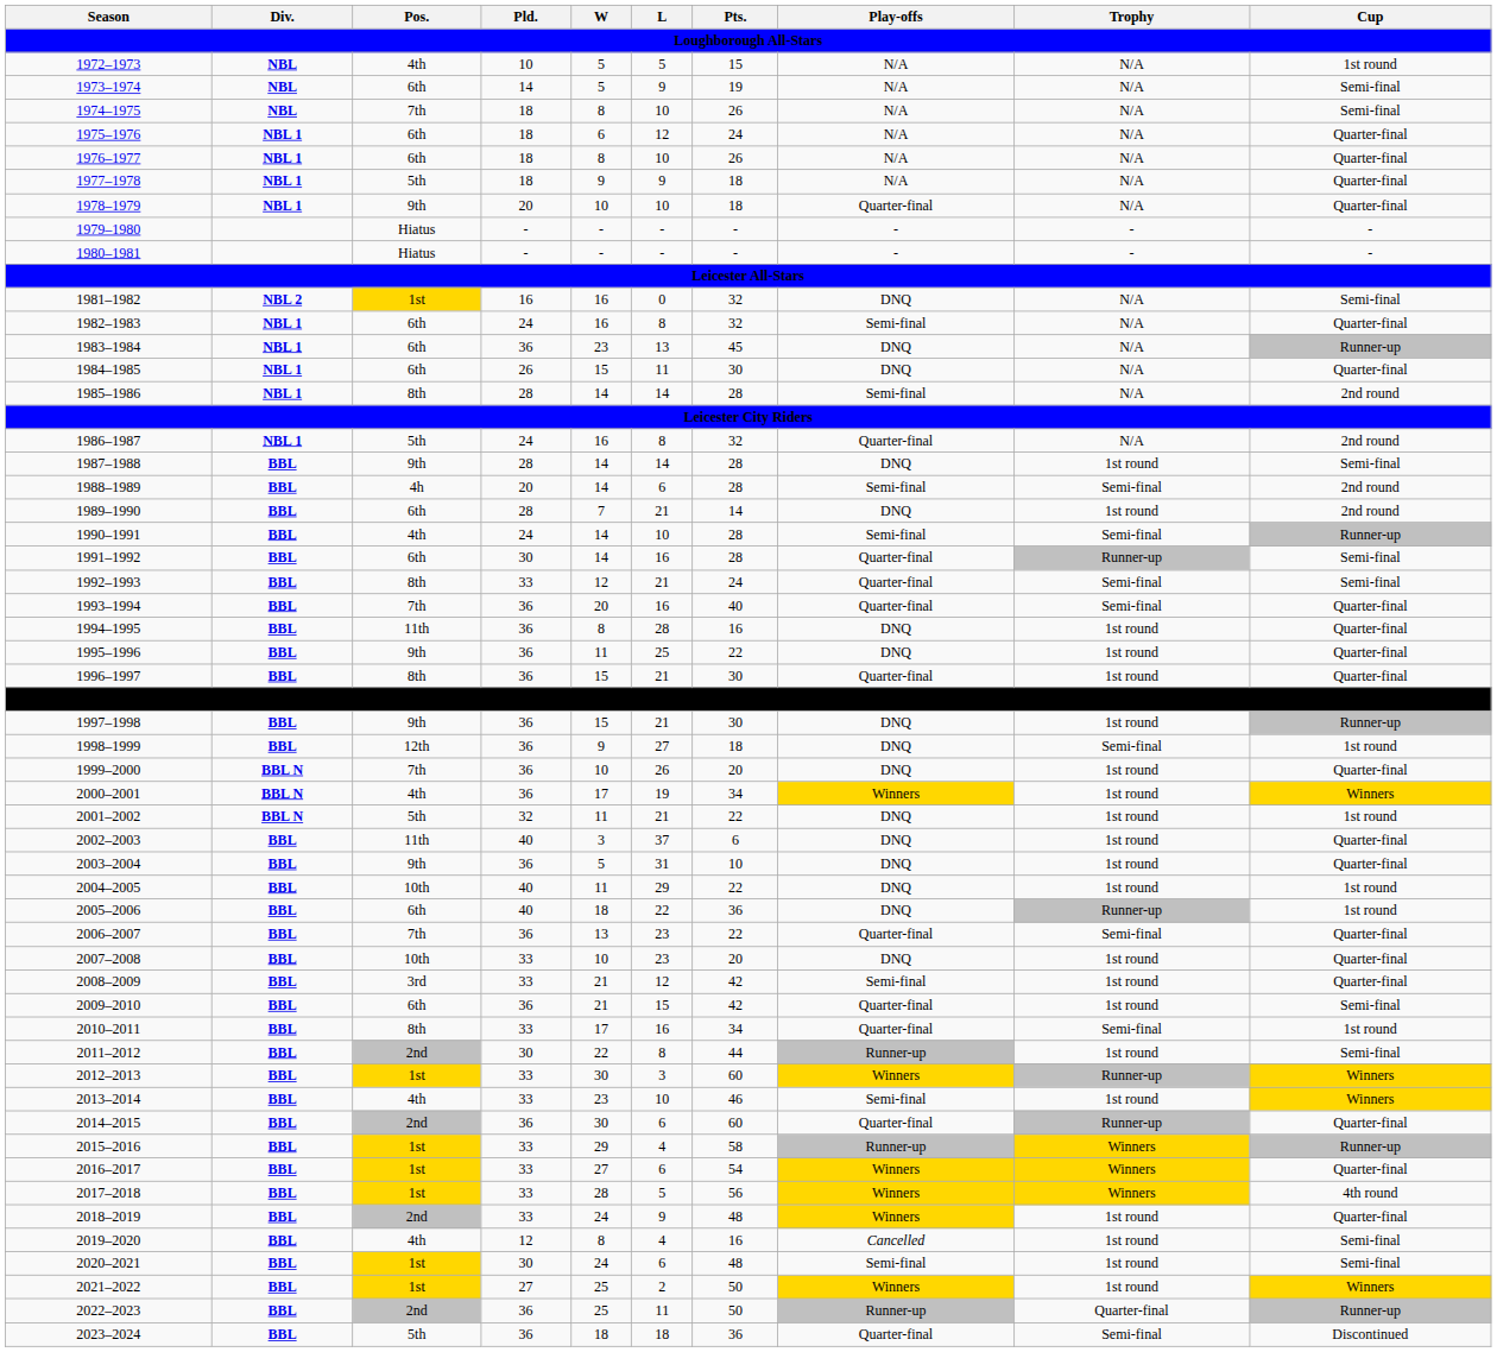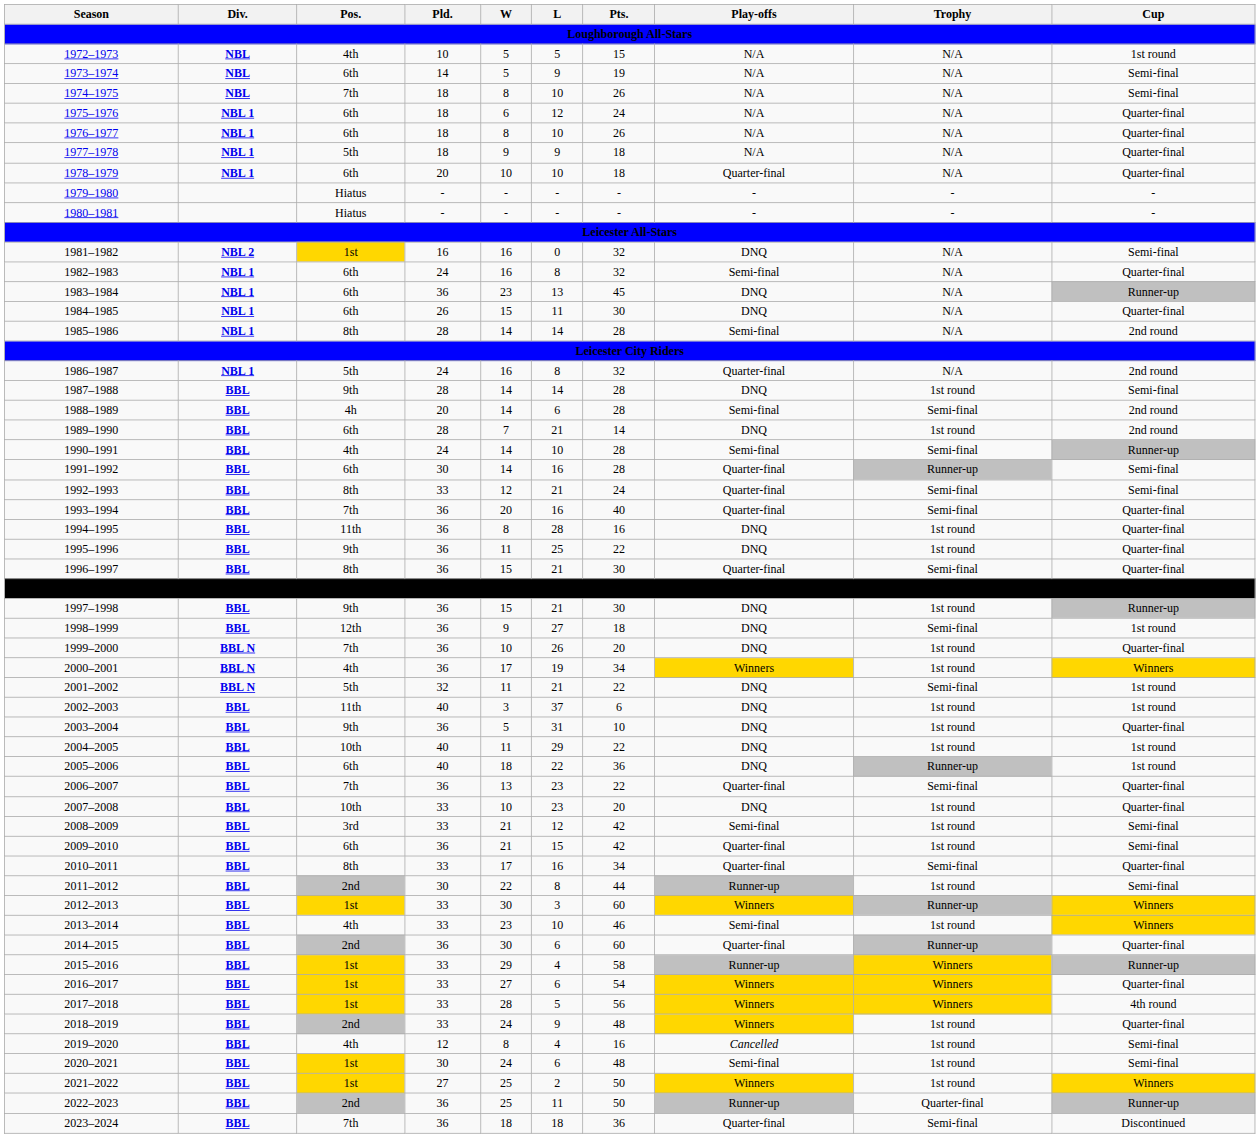 <table class="wikitable" width=100% style="text-align:center; font-size:95%;">
 <tr bgcolor="#efefef">
 <th>Season</th>
 <th>Div.</th>
 <th>Pos.</th>
 <th>Pld.</th>
 <th>W</th>
 <th>L</th>
 <th>Pts.</th>
 <th>Play-offs</th>
 <th>Trophy</th>
 <th>Cup</th>
 </tr>
 <tr>
 <td colspan="10" align=center bgcolor="blue"><span><strong>Loughborough All-Stars</strong></span></td>
 </tr>
 <tr>
 <td><a href='#'>1972–1973</a></td>
 <td><strong><a href='#'>NBL</a></strong></td>
 <td>4th</td>
 <td>10</td>
 <td>5</td>
 <td>5</td>
 <td>15</td>
 <td>N/A</td>
 <td>N/A</td>
 <td>1st round</td>
 </tr>
 <tr>
 <td><a href='#'>1973–1974</a></td>
 <td><strong><a href='#'>NBL</a></strong></td>
 <td>6th</td>
 <td>14</td>
 <td>5</td>
 <td>9</td>
 <td>19</td>
 <td>N/A</td>
 <td>N/A</td>
 <td>Semi-final</td>
 </tr>
 <tr>
 <td><a href='#'>1974–1975</a></td>
 <td><strong><a href='#'>NBL</a></strong></td>
 <td>7th</td>
 <td>18</td>
 <td>8</td>
 <td>10</td>
 <td>26</td>
 <td>N/A</td>
 <td>N/A</td>
 <td>Semi-final</td>
 </tr>
 <tr>
 <td><a href='#'>1975–1976</a></td>
 <td><strong><a href='#'>NBL 1</a></strong></td>
 <td>6th</td>
 <td>18</td>
 <td>6</td>
 <td>12</td>
 <td>24</td>
 <td>N/A</td>
 <td>N/A</td>
 <td>Quarter-final</td>
 </tr>
 <tr>
 <td><a href='#'>1976–1977</a></td>
 <td><strong><a href='#'>NBL 1</a></strong></td>
 <td>6th</td>
 <td>18</td>
 <td>8</td>
 <td>10</td>
 <td>26</td>
 <td>N/A</td>
 <td>N/A</td>
 <td>Quarter-final</td>
 </tr>
 <tr>
 <td><a href='#'>1977–1978</a></td>
 <td><strong><a href='#'>NBL 1</a></strong></td>
 <td>5th</td>
 <td>18</td>
 <td>9</td>
 <td>9</td>
 <td>18</td>
 <td>N/A</td>
 <td>N/A</td>
 <td>Quarter-final</td>
 </tr>
 <tr>
 <td><a href='#'>1978–1979</a></td>
 <td><strong><a href='#'>NBL 1</a></strong></td>
-<td>9th</td>
+<td>6th</td>
 <td>20</td>
 <td>10</td>
 <td>10</td>
 <td>18</td>
 <td>Quarter-final</td>
 <td>N/A</td>
 <td>Quarter-final</td>
 </tr>
 <tr>
 <td><a href='#'>1979–1980</a></td>
 <td></td>
 <td>Hiatus</td>
 <td>-</td>
 <td>-</td>
 <td>-</td>
 <td>-</td>
 <td>-</td>
 <td>-</td>
 <td>-</td>
 </tr>
 <tr>
 <td><a href='#'>1980–1981</a></td>
 <td></td>
 <td>Hiatus</td>
 <td>-</td>
 <td>-</td>
 <td>-</td>
 <td>-</td>
 <td>-</td>
 <td>-</td>
 <td>-</td>
 </tr>
 <tr>
 <td colspan="10" align=center bgcolor="blue"><span><strong>Leicester All-Stars</strong></span></td>
 </tr>
 <tr>
 <td>1981–1982</td>
 <td><strong><a href='#'>NBL 2</a></strong></td>
 <td bgcolor=gold>1st</td>
 <td>16</td>
 <td>16</td>
 <td>0</td>
 <td>32</td>
 <td>DNQ</td>
 <td>N/A</td>
 <td>Semi-final</td>
 </tr>
 <tr>
 <td>1982–1983</td>
 <td><strong><a href='#'>NBL 1</a></strong></td>
 <td>6th</td>
 <td>24</td>
 <td>16</td>
 <td>8</td>
 <td>32</td>
 <td>Semi-final</td>
 <td>N/A</td>
 <td>Quarter-final</td>
 </tr>
 <tr>
 <td>1983–1984</td>
 <td><strong><a href='#'>NBL 1</a></strong></td>
 <td>6th</td>
 <td>36</td>
 <td>23</td>
 <td>13</td>
 <td>45</td>
 <td>DNQ</td>
 <td>N/A</td>
 <td bgcolor=silver>Runner-up</td>
 </tr>
 <tr>
 <td>1984–1985</td>
 <td><strong><a href='#'>NBL 1</a></strong></td>
 <td>6th</td>
 <td>26</td>
 <td>15</td>
 <td>11</td>
 <td>30</td>
 <td>DNQ</td>
 <td>N/A</td>
 <td>Quarter-final</td>
 </tr>
 <tr>
 <td>1985–1986</td>
 <td><strong><a href='#'>NBL 1</a></strong></td>
 <td>8th</td>
 <td>28</td>
 <td>14</td>
 <td>14</td>
 <td>28</td>
 <td>Semi-final</td>
 <td>N/A</td>
 <td>2nd round</td>
 </tr>
 <tr>
 <td colspan="10" align=center bgcolor="blue"><span><strong>Leicester City Riders</strong></span></td>
 </tr>
 <tr>
 <td>1986–1987</td>
 <td><strong><a href='#'>NBL 1</a></strong></td>
 <td>5th</td>
 <td>24</td>
 <td>16</td>
 <td>8</td>
 <td>32</td>
 <td>Quarter-final</td>
 <td>N/A</td>
 <td>2nd round</td>
 </tr>
 <tr>
 <td>1987–1988</td>
 <td><strong><a href='#'>BBL</a></strong></td>
 <td>9th</td>
 <td>28</td>
 <td>14</td>
 <td>14</td>
 <td>28</td>
 <td>DNQ</td>
 <td>1st round</td>
 <td>Semi-final</td>
 </tr>
 <tr>
 <td>1988–1989</td>
 <td><strong><a href='#'>BBL</a></strong></td>
 <td>4h</td>
 <td>20</td>
 <td>14</td>
 <td>6</td>
 <td>28</td>
 <td>Semi-final</td>
 <td>Semi-final</td>
 <td>2nd round</td>
 </tr>
 <tr>
 <td>1989–1990</td>
 <td><strong><a href='#'>BBL</a></strong></td>
 <td>6th</td>
 <td>28</td>
 <td>7</td>
 <td>21</td>
 <td>14</td>
 <td>DNQ</td>
 <td>1st round</td>
 <td>2nd round</td>
 </tr>
 <tr>
 <td>1990–1991</td>
 <td><strong><a href='#'>BBL</a></strong></td>
 <td>4th</td>
 <td>24</td>
 <td>14</td>
 <td>10</td>
 <td>28</td>
 <td>Semi-final</td>
 <td>Semi-final</td>
 <td bgcolor=silver>Runner-up</td>
 </tr>
 <tr>
 <td>1991–1992</td>
 <td><strong><a href='#'>BBL</a></strong></td>
 <td>6th</td>
 <td>30</td>
 <td>14</td>
 <td>16</td>
 <td>28</td>
 <td>Quarter-final</td>
 <td bgcolor=silver>Runner-up</td>
 <td>Semi-final</td>
 </tr>
 <tr>
 <td>1992–1993</td>
 <td><strong><a href='#'>BBL</a></strong></td>
 <td>8th</td>
 <td>33</td>
 <td>12</td>
 <td>21</td>
 <td>24</td>
 <td>Quarter-final</td>
 <td>Semi-final</td>
 <td>Semi-final</td>
 </tr>
 <tr>
 <td>1993–1994</td>
 <td><strong><a href='#'>BBL</a></strong></td>
 <td>7th</td>
 <td>36</td>
 <td>20</td>
 <td>16</td>
 <td>40</td>
 <td>Quarter-final</td>
 <td>Semi-final</td>
 <td>Quarter-final</td>
 </tr>
 <tr>
 <td>1994–1995</td>
 <td><strong><a href='#'>BBL</a></strong></td>
 <td>11th</td>
 <td>36</td>
 <td>8</td>
 <td>28</td>
 <td>16</td>
 <td>DNQ</td>
 <td>1st round</td>
 <td>Quarter-final</td>
 </tr>
 <tr>
 <td>1995–1996</td>
 <td><strong><a href='#'>BBL</a></strong></td>
 <td>9th</td>
 <td>36</td>
 <td>11</td>
 <td>25</td>
 <td>22</td>
 <td>DNQ</td>
 <td>1st round</td>
 <td>Quarter-final</td>
 </tr>
 <tr>
 <td>1996–1997</td>
 <td><strong><a href='#'>BBL</a></strong></td>
 <td>8th</td>
 <td>36</td>
 <td>15</td>
 <td>21</td>
 <td>30</td>
 <td>Quarter-final</td>
-<td>1st round</td>
+<td>Semi-final</td>
 <td>Quarter-final</td>
 </tr>
 <tr>
 <td colspan="10" align=center bgcolor="black"><span><strong>Leicester Riders</strong></span></td>
 </tr>
 <tr>
 <td>1997–1998</td>
 <td><strong><a href='#'>BBL</a></strong></td>
 <td>9th</td>
 <td>36</td>
 <td>15</td>
 <td>21</td>
 <td>30</td>
 <td>DNQ</td>
 <td>1st round</td>
 <td bgcolor=silver>Runner-up</td>
 </tr>
 <tr>
 <td>1998–1999</td>
 <td><strong><a href='#'>BBL</a></strong></td>
 <td>12th</td>
 <td>36</td>
 <td>9</td>
 <td>27</td>
 <td>18</td>
 <td>DNQ</td>
 <td>Semi-final</td>
 <td>1st round</td>
 </tr>
 <tr>
 <td>1999–2000</td>
 <td><strong><a href='#'>BBL N</a></strong></td>
 <td>7th</td>
 <td>36</td>
 <td>10</td>
 <td>26</td>
 <td>20</td>
 <td>DNQ</td>
 <td>1st round</td>
 <td>Quarter-final</td>
 </tr>
 <tr>
 <td>2000–2001</td>
 <td><strong><a href='#'>BBL N</a></strong></td>
 <td>4th</td>
 <td>36</td>
 <td>17</td>
 <td>19</td>
 <td>34</td>
 <td bgcolor=gold>Winners</td>
 <td>1st round</td>
 <td bgcolor=gold>Winners</td>
 </tr>
 <tr>
 <td>2001–2002</td>
 <td><strong><a href='#'>BBL N</a></strong></td>
 <td>5th</td>
 <td>32</td>
 <td>11</td>
 <td>21</td>
 <td>22</td>
 <td>DNQ</td>
-<td>1st round</td>
+<td>Semi-final</td>
 <td>1st round</td>
 </tr>
 <tr>
 <td>2002–2003</td>
 <td><strong><a href='#'>BBL</a></strong></td>
 <td>11th</td>
 <td>40</td>
 <td>3</td>
 <td>37</td>
 <td>6</td>
 <td>DNQ</td>
 <td>1st round</td>
-<td>Quarter-final</td>
+<td>1st round</td>
 </tr>
 <tr>
 <td>2003–2004</td>
 <td><strong><a href='#'>BBL</a></strong></td>
 <td>9th</td>
 <td>36</td>
 <td>5</td>
 <td>31</td>
 <td>10</td>
 <td>DNQ</td>
 <td>1st round</td>
 <td>Quarter-final</td>
 </tr>
 <tr>
 <td>2004–2005</td>
 <td><strong><a href='#'>BBL</a></strong></td>
 <td>10th</td>
 <td>40</td>
 <td>11</td>
 <td>29</td>
 <td>22</td>
 <td>DNQ</td>
 <td>1st round</td>
 <td>1st round</td>
 </tr>
 <tr>
 <td>2005–2006</td>
 <td><strong><a href='#'>BBL</a></strong></td>
 <td>6th</td>
 <td>40</td>
 <td>18</td>
 <td>22</td>
 <td>36</td>
 <td>DNQ</td>
 <td bgcolor=silver>Runner-up</td>
 <td>1st round</td>
 </tr>
 <tr>
 <td>2006–2007</td>
 <td><strong><a href='#'>BBL</a></strong></td>
 <td>7th</td>
 <td>36</td>
 <td>13</td>
 <td>23</td>
 <td>22</td>
 <td>Quarter-final</td>
 <td>Semi-final</td>
 <td>Quarter-final</td>
 </tr>
 <tr>
 <td>2007–2008</td>
 <td><strong><a href='#'>BBL</a></strong></td>
 <td>10th</td>
 <td>33</td>
 <td>10</td>
 <td>23</td>
 <td>20</td>
 <td>DNQ</td>
 <td>1st round</td>
 <td>Quarter-final</td>
 </tr>
 <tr>
 <td>2008–2009</td>
 <td><strong><a href='#'>BBL</a></strong></td>
 <td>3rd</td>
 <td>33</td>
 <td>21</td>
 <td>12</td>
 <td>42</td>
 <td>Semi-final</td>
 <td>1st round</td>
-<td>Quarter-final</td>
+<td>Semi-final</td>
 </tr>
 <tr>
 <td>2009–2010</td>
 <td><strong><a href='#'>BBL</a></strong></td>
 <td>6th</td>
 <td>36</td>
 <td>21</td>
 <td>15</td>
 <td>42</td>
 <td>Quarter-final</td>
 <td>1st round</td>
 <td>Semi-final</td>
 </tr>
 <tr>
 <td>2010–2011</td>
 <td><strong><a href='#'>BBL</a></strong></td>
 <td>8th</td>
 <td>33</td>
 <td>17</td>
 <td>16</td>
 <td>34</td>
 <td>Quarter-final</td>
 <td>Semi-final</td>
-<td>1st round</td>
+<td>Quarter-final</td>
 </tr>
 <tr>
 <td>2011–2012</td>
 <td><strong><a href='#'>BBL</a></strong></td>
 <td bgcolor=silver>2nd</td>
 <td>30</td>
 <td>22</td>
 <td>8</td>
 <td>44</td>
 <td bgcolor=silver>Runner-up</td>
 <td>1st round</td>
 <td>Semi-final</td>
 </tr>
 <tr>
 <td>2012–2013</td>
 <td><strong><a href='#'>BBL</a></strong></td>
 <td bgcolor=gold>1st</td>
 <td>33</td>
 <td>30</td>
 <td>3</td>
 <td>60</td>
 <td bgcolor=gold>Winners</td>
 <td bgcolor=silver>Runner-up</td>
 <td bgcolor=gold>Winners</td>
 </tr>
 <tr>
 <td>2013–2014</td>
 <td><strong><a href='#'>BBL</a></strong></td>
 <td>4th</td>
 <td>33</td>
 <td>23</td>
 <td>10</td>
 <td>46</td>
 <td>Semi-final</td>
 <td>1st round</td>
 <td bgcolor=gold>Winners</td>
 </tr>
 <tr>
 <td>2014–2015</td>
 <td><strong><a href='#'>BBL</a></strong></td>
 <td bgcolor=silver>2nd</td>
 <td>36</td>
 <td>30</td>
 <td>6</td>
 <td>60</td>
 <td>Quarter-final</td>
 <td bgcolor=silver>Runner-up</td>
 <td>Quarter-final</td>
 </tr>
 <tr>
 <td>2015–2016</td>
 <td><strong><a href='#'>BBL</a></strong></td>
 <td bgcolor=gold>1st</td>
 <td>33</td>
 <td>29</td>
 <td>4</td>
 <td>58</td>
 <td bgcolor=silver>Runner-up</td>
 <td bgcolor=gold>Winners</td>
 <td bgcolor=silver>Runner-up</td>
 </tr>
 <tr>
 <td>2016–2017</td>
 <td><strong><a href='#'>BBL</a></strong></td>
 <td bgcolor=gold>1st</td>
 <td>33</td>
 <td>27</td>
 <td>6</td>
 <td>54</td>
 <td bgcolor=gold>Winners</td>
 <td bgcolor=gold>Winners</td>
 <td>Quarter-final</td>
 </tr>
 <tr>
 <td>2017–2018</td>
 <td><strong><a href='#'>BBL</a></strong></td>
 <td bgcolor=gold>1st</td>
 <td>33</td>
 <td>28</td>
 <td>5</td>
 <td>56</td>
 <td bgcolor=gold>Winners</td>
 <td bgcolor=gold>Winners</td>
 <td>4th round</td>
 </tr>
 <tr>
 <td>2018–2019</td>
 <td><strong><a href='#'>BBL</a></strong></td>
 <td bgcolor=silver>2nd</td>
 <td>33</td>
 <td>24</td>
 <td>9</td>
 <td>48</td>
 <td bgcolor=gold>Winners</td>
 <td>1st round</td>
 <td>Quarter-final</td>
 </tr>
 <tr>
 <td>2019–2020</td>
 <td><strong><a href='#'>BBL</a></strong></td>
 <td>4th</td>
 <td>12</td>
 <td>8</td>
 <td>4</td>
 <td>16</td>
 <td><em>Cancelled</em></td>
 <td>1st round</td>
 <td>Semi-final</td>
 </tr>
 <tr>
 <td>2020–2021</td>
 <td><strong><a href='#'>BBL</a></strong></td>
 <td bgcolor=gold>1st</td>
 <td>30</td>
 <td>24</td>
 <td>6</td>
 <td>48</td>
 <td>Semi-final</td>
 <td>1st round</td>
 <td>Semi-final</td>
 </tr>
 <tr>
 <td>2021–2022</td>
 <td><strong><a href='#'>BBL</a></strong></td>
 <td bgcolor=gold>1st</td>
 <td>27</td>
 <td>25</td>
 <td>2</td>
 <td>50</td>
 <td bgcolor=gold>Winners</td>
 <td>1st round</td>
 <td bgcolor=gold>Winners</td>
 </tr>
 <tr>
 <td>2022–2023</td>
 <td><strong><a href='#'>BBL</a></strong></td>
 <td bgcolor=silver>2nd</td>
 <td>36</td>
 <td>25</td>
 <td>11</td>
 <td>50</td>
 <td bgcolor=silver>Runner-up</td>
 <td>Quarter-final</td>
 <td bgcolor=silver>Runner-up</td>
 </tr>
 <tr>
 <td>2023–2024</td>
 <td><strong><a href='#'>BBL</a></strong></td>
-<td>5th</td>
+<td>7th</td>
 <td>36</td>
 <td>18</td>
 <td>18</td>
 <td>36</td>
 <td>Quarter-final</td>
 <td>Semi-final</td>
 <td>Discontinued</td>
 </tr>
 </table>
